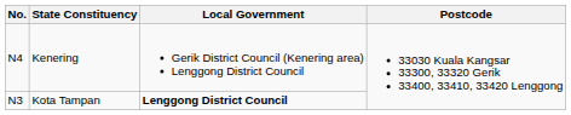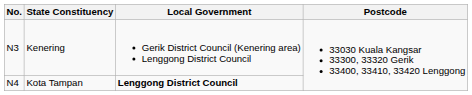 <table class="wikitable">
 <tr>
 <th>No.</th>
 <th>State Constituency</th>
 <th>Local Government</th>
 <th>Postcode</th>
 </tr>
 <tr>
-<td>N4</td>
+<td>N3</td>
 <td>Kenering</td>
 <td><br><ul><li>Gerik District Council (Kenering area)</li><li>Lenggong District Council</li></ul></td>
 <td rowspan="2"><br><ul><li>33030 Kuala Kangsar</li><li>33300, 33320 Gerik</li><li>33400, 33410, 33420 Lenggong</li></ul></td>
 </tr>
 <tr>
-<td>N3</td>
+<td>N4</td>
 <td>Kota Tampan</td>
 <td><strong>Lenggong District Council</strong></td>
 </tr>
 </table>
